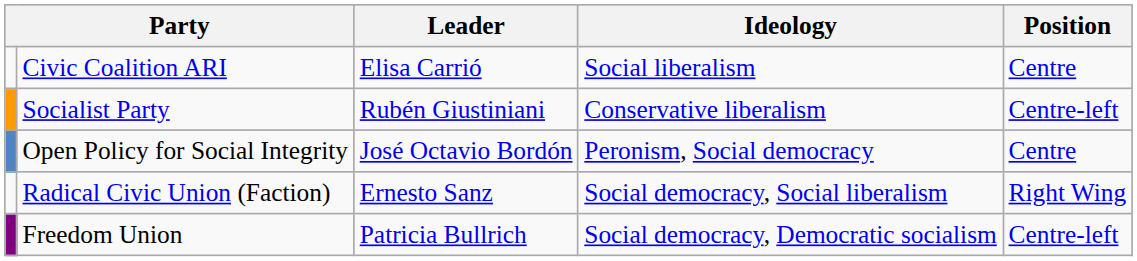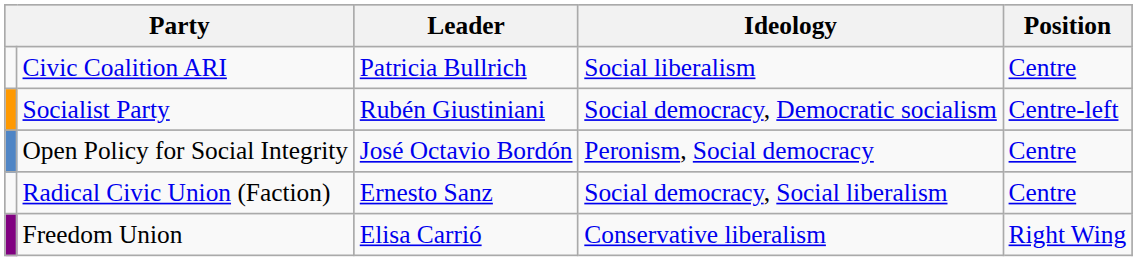 <table class="wikitable sortable" style="font-size:95%">
 <tr>
 <th colspan=2>Party</th>
 <th>Leader</th>
 <th>Ideology</th>
 <th>Position</th>
 </tr>
 <tr>
 <td bgcolor=></td>
 <td><a href='#'>Civic Coalition ARI</a></td>
-<td><a href='#'>Elisa Carrió</a></td>
+<td><a href='#'>Patricia Bullrich</a></td>
 <td><a href='#'>Social liberalism</a></td>
 <td><a href='#'>Centre</a></td>
 </tr>
 <tr>
 <td bgcolor="#FF9900"></td>
 <td><a href='#'>Socialist Party</a></td>
 <td><a href='#'>Rubén Giustiniani</a></td>
-<td><a href='#'>Conservative liberalism</a></td>
+<td><a href='#'>Social democracy</a>, <a href='#'>Democratic socialism</a></td>
 <td><a href='#'>Centre-left</a></td>
 </tr>
 <tr>
 <td bgcolor="#4F85C5"></td>
 <td>Open Policy for Social Integrity</td>
 <td><a href='#'>José Octavio Bordón</a></td>
 <td><a href='#'>Peronism</a>, <a href='#'>Social democracy</a></td>
 <td><a href='#'>Centre</a></td>
 </tr>
 <tr>
 <td bgcolor=></td>
 <td><a href='#'>Radical Civic Union</a> (Faction)</td>
 <td><a href='#'>Ernesto Sanz</a></td>
 <td><a href='#'>Social democracy</a>, <a href='#'>Social liberalism</a></td>
-<td><a href='#'>Right Wing</a></td>
+<td><a href='#'>Centre</a></td>
 </tr>
 <tr>
 <td bgcolor=purple></td>
 <td>Freedom Union</td>
-<td><a href='#'>Patricia Bullrich</a></td>
-<td><a href='#'>Social democracy</a>, <a href='#'>Democratic socialism</a></td>
-<td><a href='#'>Centre-left</a></td>
+<td><a href='#'>Elisa Carrió</a></td>
+<td><a href='#'>Conservative liberalism</a></td>
+<td><a href='#'>Right Wing</a></td>
 </tr>
 </table>
